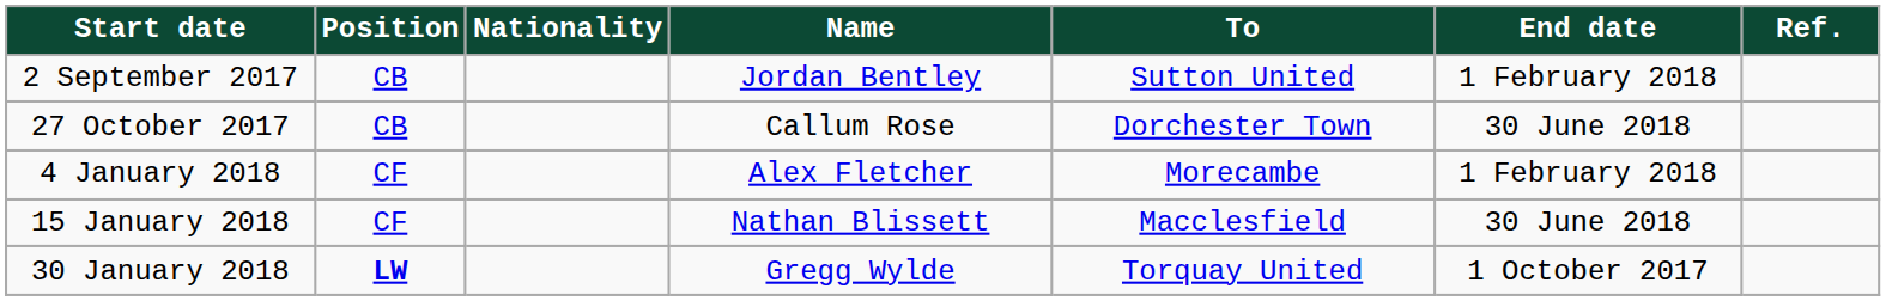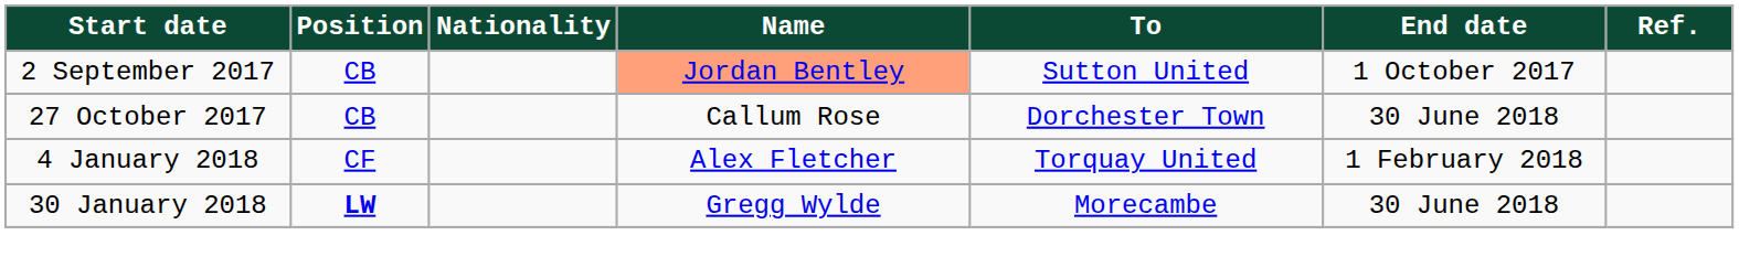 <table class="wikitable"  style="text-align:center; font-size:90%; ">
 <tr>
 <th style="background:#0C4934; color:#FFFFFF; width:120px;">Start date</th>
 <th style="background:#0C4934; color:#FFFFFF; width:50px;">Position</th>
 <th style="background:#0C4934; color:#FFFFFF; width:50px;">Nationality</th>
 <th style="background:#0C4934; color:#FFFFFF; width:150px;">Name</th>
 <th style="background:#0C4934; color:#FFFFFF; width:150px;">To</th>
 <th style="background:#0C4934; color:#FFFFFF; width:120px;">End date</th>
 <th style="background:#0C4934; color:#FFFFFF; width:50px;">Ref.</th>
 </tr>
 <tr>
 <td>2 September 2017</td>
 <td><a href='#'>CB</a></td>
 <td></td>
-<td><a href='#'>Jordan Bentley</a></td>
+<td style="background: lightsalmon;"><a href='#'>Jordan Bentley</a></td>
 <td><a href='#'>Sutton United</a></td>
-<td>1 February 2018</td>
+<td>1 October 2017</td>
 <td></td>
 </tr>
 <tr>
 <td>27 October 2017</td>
 <td><a href='#'>CB</a></td>
 <td></td>
 <td>Callum Rose</td>
 <td><a href='#'>Dorchester Town</a></td>
 <td>30 June 2018</td>
 <td></td>
 </tr>
 <tr>
 <td>4 January 2018</td>
 <td><a href='#'>CF</a></td>
 <td></td>
 <td><a href='#'>Alex Fletcher</a></td>
-<td><a href='#'>Morecambe</a></td>
+<td><a href='#'>Torquay United</a></td>
 <td>1 February 2018</td>
-<td></td>
-</tr>
-<tr>
-<td>15 January 2018</td>
-<td><a href='#'>CF</a></td>
-<td></td>
-<td><a href='#'>Nathan Blissett</a></td>
-<td><a href='#'>Macclesfield</a></td>
-<td>30 June 2018</td>
 <td></td>
 </tr>
 <tr>
 <td>30 January 2018</td>
 <td><strong><a href='#'>LW</a></strong></td>
 <td></td>
 <td><a href='#'>Gregg Wylde</a></td>
-<td><a href='#'>Torquay United</a></td>
-<td>1 October 2017</td>
+<td><a href='#'>Morecambe</a></td>
+<td>30 June 2018</td>
 <td></td>
 </tr>
 </table>
